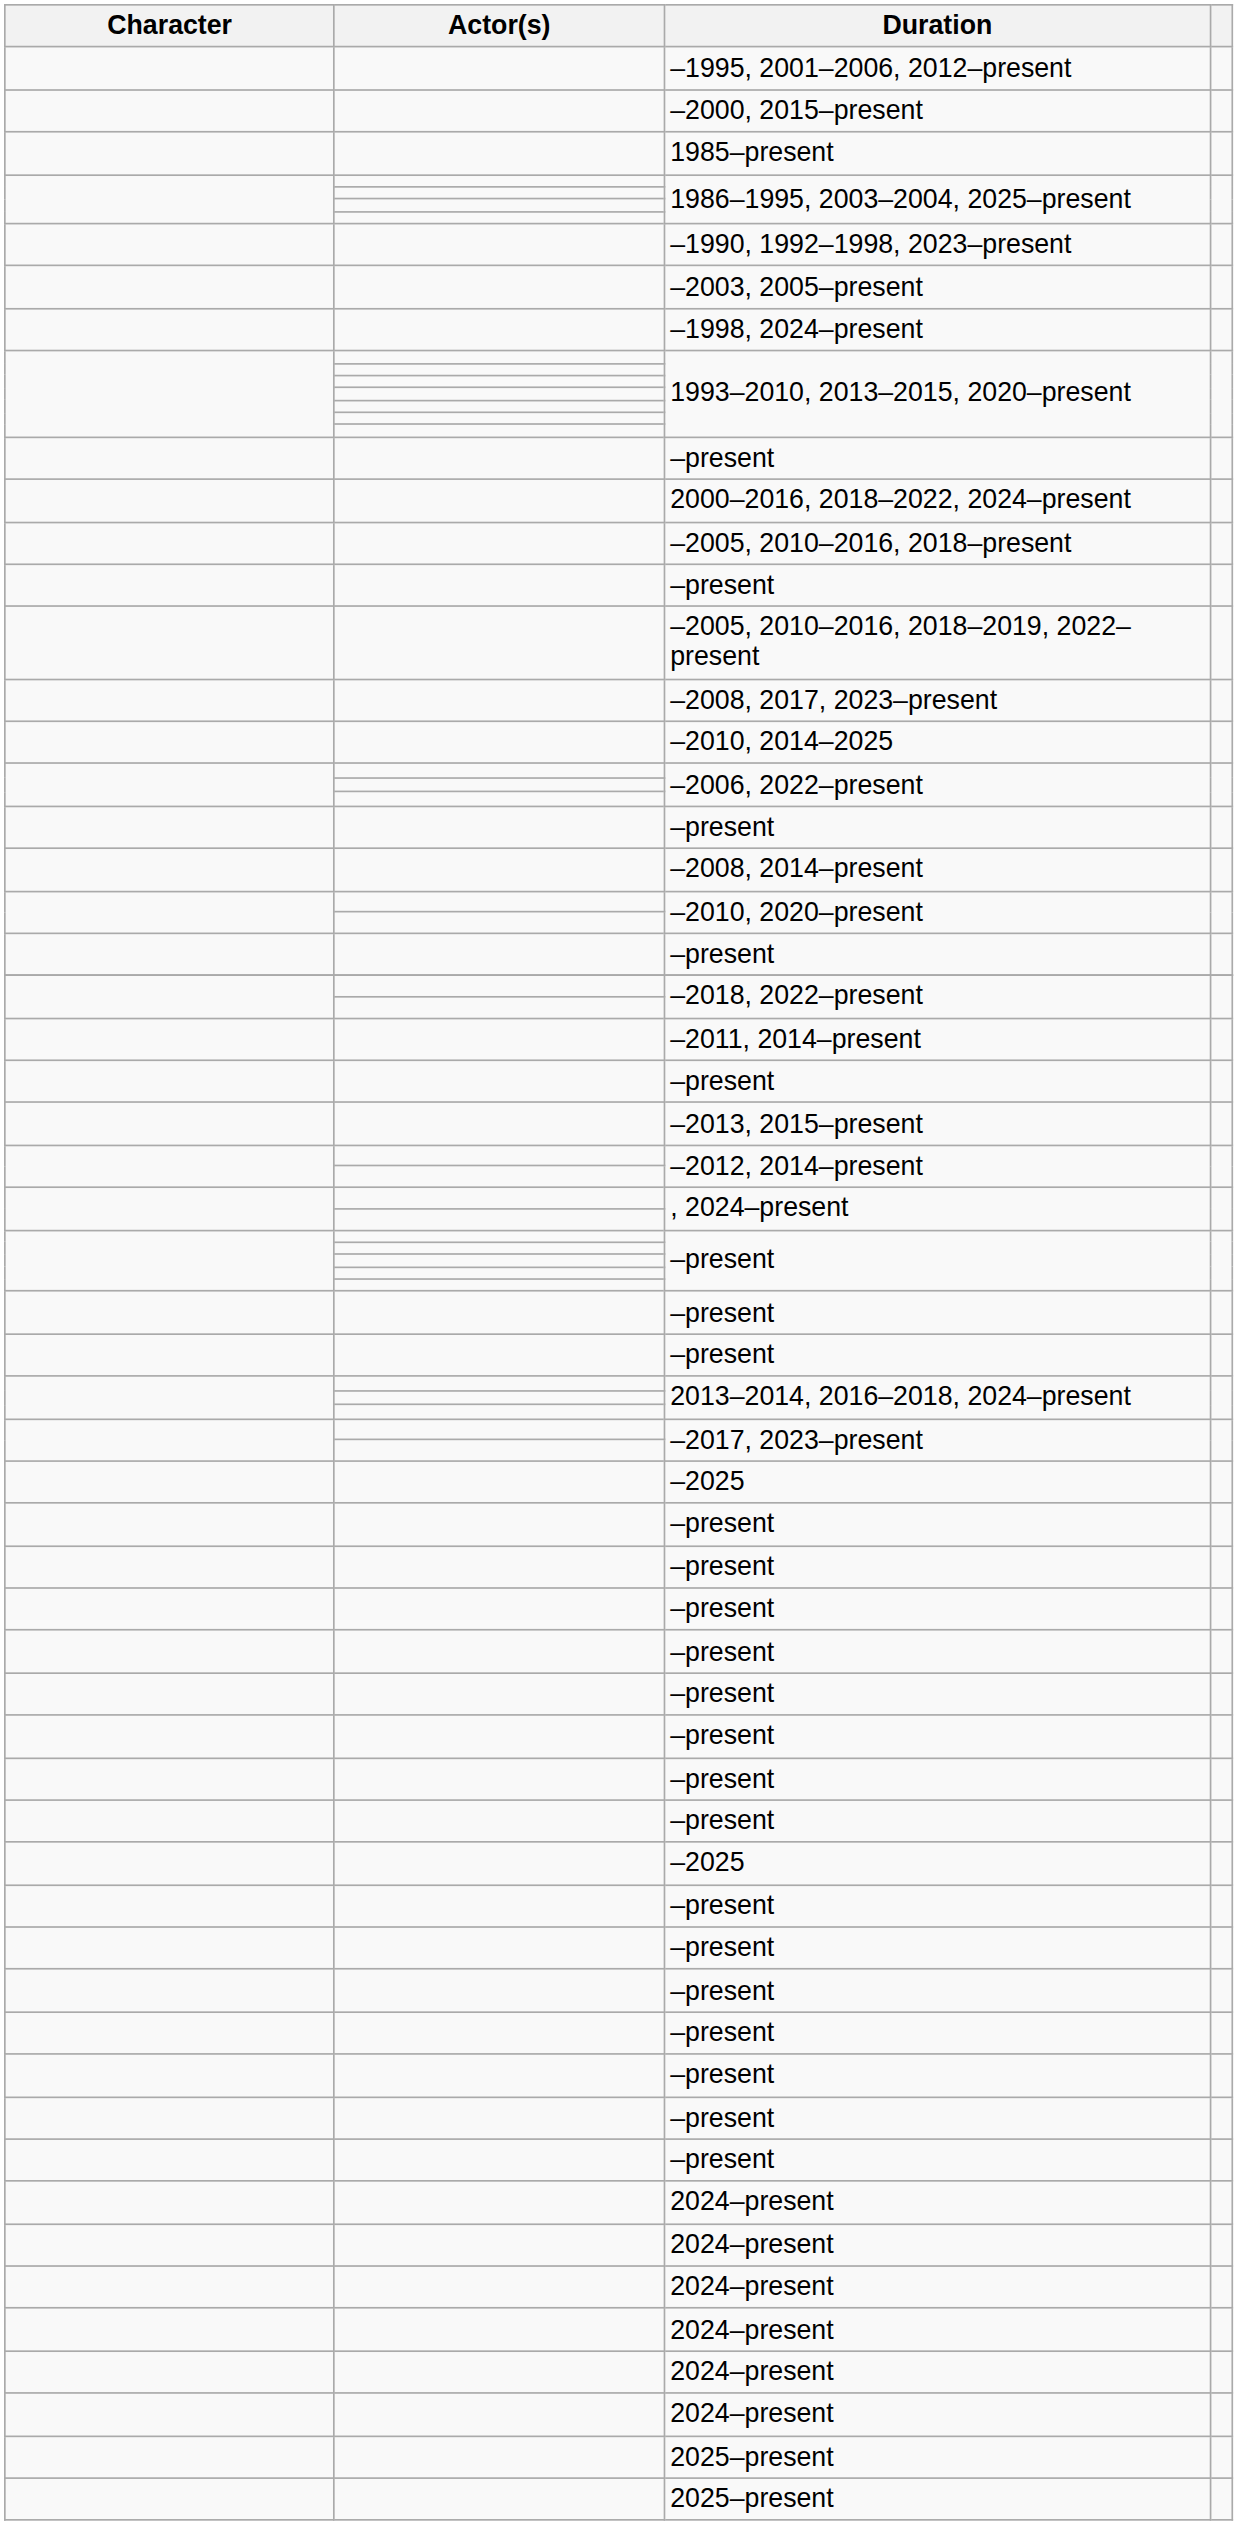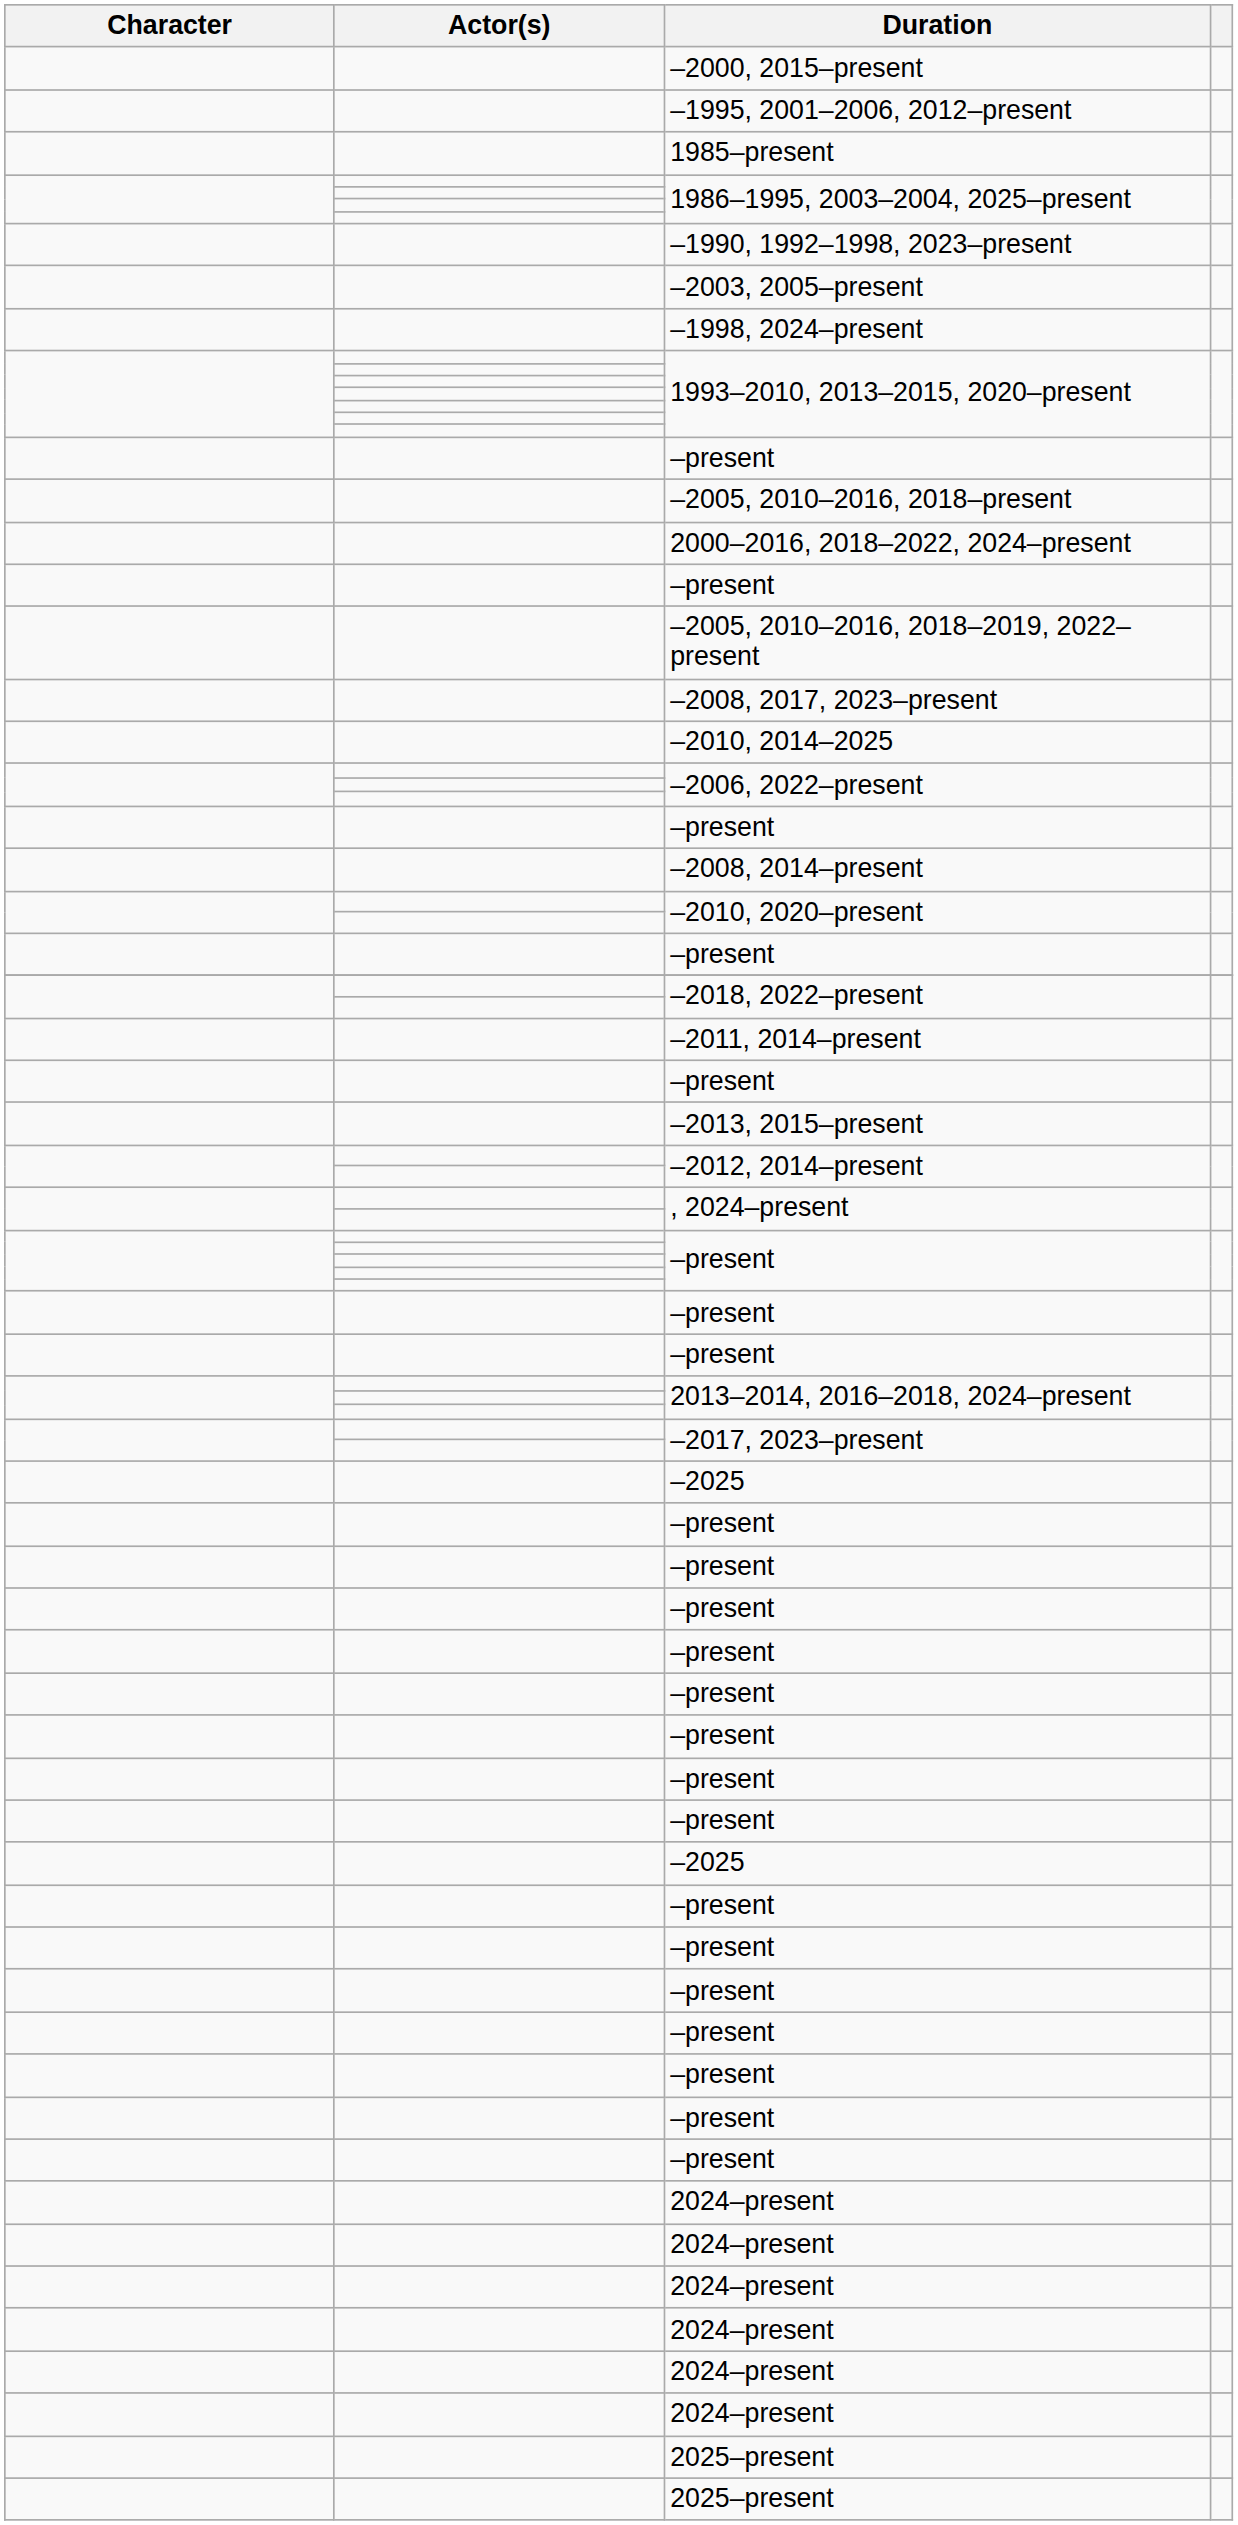 <table class="wikitable sortable sticky-header">
 <tr>
 <th scope="col" style="width:190px;">Character</th>
 <th scope="col" style="width:190px;">Actor(s)</th>
 <th scope="col" style="width:320px;">Duration</th>
 <th scope="col" style="width:5px;"></th>
 </tr>
 <tr>
 <td></td>
 <td></td>
-<td>–1995, 2001–2006, 2012–present</td>
+<td>–2000, 2015–present</td>
 <td style="text-align:center;"></td>
 </tr>
 <tr>
 <td></td>
 <td></td>
-<td>–2000, 2015–present</td>
+<td>–1995, 2001–2006, 2012–present</td>
 <td style="text-align:center;"></td>
 </tr>
 <tr>
 <td></td>
 <td></td>
 <td>1985–present</td>
 <td align="center"></td>
 </tr>
 <tr>
 <td rowspan="4"></td>
 <td></td>
 <td rowspan="4">1986–1995, 2003–2004, 2025–present</td>
 <td rowspan="4" style="text-align:center;"></td>
 </tr>
 <tr>
 <td></td>
 </tr>
 <tr>
 <td></td>
 </tr>
 <tr>
 <td></td>
 </tr>
 <tr>
 <td></td>
 <td></td>
 <td>–1990, 1992–1998, 2023–present</td>
 <td style="text-align:center;"></td>
 </tr>
 <tr>
 <td></td>
 <td></td>
 <td>–2003, 2005–present</td>
 <td style="text-align:center;"></td>
 </tr>
 <tr>
 <td></td>
 <td></td>
 <td>–1998, 2024–present</td>
 <td style="text-align:center;"></td>
 </tr>
 <tr>
 <td rowspan="7"></td>
 <td></td>
 <td rowspan="7">1993–2010, 2013–2015, 2020–present</td>
 <td rowspan="7" align="center"></td>
 </tr>
 <tr>
 <td></td>
 </tr>
 <tr>
 <td></td>
 </tr>
 <tr>
 <td></td>
 </tr>
 <tr>
 <td></td>
 </tr>
 <tr>
 <td></td>
 </tr>
 <tr>
 <td></td>
 </tr>
 <tr>
 <td></td>
 <td></td>
 <td>–present</td>
 <td style="text-align:center;"></td>
 </tr>
 <tr>
 <td></td>
 <td></td>
-<td>2000–2016, 2018–2022, 2024–present</td>
-<td align="center"></td>
+<td>–2005, 2010–2016, 2018–present</td>
+<td style="text-align:center;"></td>
 </tr>
 <tr>
 <td></td>
 <td></td>
-<td>–2005, 2010–2016, 2018–present</td>
-<td style="text-align:center;"></td>
+<td>2000–2016, 2018–2022, 2024–present</td>
+<td align="center"></td>
 </tr>
 <tr>
 <td></td>
 <td></td>
 <td>–present</td>
 <td style="text-align:center;"></td>
 </tr>
 <tr>
 <td></td>
 <td></td>
 <td>–2005, 2010–2016, 2018–2019, 2022–present</td>
 <td style="text-align:center;"></td>
 </tr>
 <tr>
 <td></td>
 <td></td>
 <td>–2008, 2017, 2023–present</td>
 <td style="text-align:center;"></td>
 </tr>
 <tr>
 <td></td>
 <td></td>
 <td>–2010, 2014–2025</td>
 <td style="text-align:center;"></td>
 </tr>
 <tr>
 <td rowspan="3"></td>
 <td></td>
 <td rowspan="3">–2006, 2022–present</td>
 <td style="text-align:center;" rowspan="3"></td>
 </tr>
 <tr>
 <td></td>
 </tr>
 <tr>
 <td></td>
 </tr>
 <tr>
 <td></td>
 <td></td>
 <td>–present</td>
 <td style="text-align:center;"></td>
 </tr>
 <tr>
 <td></td>
 <td></td>
 <td>–2008, 2014–present</td>
 <td style="text-align:center;"></td>
 </tr>
 <tr>
 <td rowspan="2"></td>
 <td></td>
 <td rowspan="2">–2010, 2020–present</td>
 <td style="text-align:center;" rowspan="2"></td>
 </tr>
 <tr>
 <td></td>
 </tr>
 <tr>
 <td></td>
 <td></td>
 <td>–present</td>
 <td style="text-align:center;"></td>
 </tr>
 <tr>
 </tr>
 <tr>
 <td rowspan="2"></td>
 <td></td>
 <td rowspan="2">–2018, 2022–present</td>
 <td style="text-align:center;" rowspan="2"></td>
 </tr>
 <tr>
 <td></td>
 </tr>
 <tr>
 <td></td>
 <td></td>
 <td>–2011, 2014–present</td>
 <td style="text-align:center;"></td>
 </tr>
 <tr>
 <td></td>
 <td></td>
 <td>–present</td>
 <td style="text-align:center;"></td>
 </tr>
 <tr>
 <td></td>
 <td></td>
 <td>–2013, 2015–present</td>
 <td style="text-align:center;"></td>
 </tr>
 <tr>
 <td rowspan="2"></td>
 <td></td>
 <td rowspan="2">–2012, 2014–present</td>
 <td style="text-align:center;" rowspan="2"></td>
 </tr>
 <tr>
 <td></td>
 </tr>
 <tr>
 <td rowspan="2"></td>
 <td></td>
 <td rowspan="2">, 2024–present</td>
 <td style="text-align:center;" rowspan="2"></td>
 </tr>
 <tr>
 <td></td>
 </tr>
 <tr>
 <td rowspan="5"></td>
 <td></td>
 <td rowspan="5">–present</td>
 <td style="text-align:center;" rowspan="5"></td>
 </tr>
 <tr>
 <td></td>
 </tr>
 <tr>
 <td></td>
 </tr>
 <tr>
 <td></td>
 </tr>
 <tr>
 <td></td>
 </tr>
 <tr>
 <td></td>
 <td></td>
 <td>–present</td>
 <td style="text-align:center;"></td>
 </tr>
 <tr>
 <td></td>
 <td></td>
 <td>–present</td>
 <td style="text-align:center;"></td>
 </tr>
 <tr>
 <td rowspan="3"></td>
 <td></td>
 <td rowspan="3">2013–2014, 2016–2018, 2024–present</td>
 <td rowspan="3" align="center"></td>
 </tr>
 <tr>
 <td></td>
 </tr>
 <tr>
 <td></td>
 </tr>
 <tr>
 <td rowspan="2"></td>
 <td></td>
 <td rowspan="2">–2017, 2023–present</td>
 <td style="text-align:center;" rowspan="2"></td>
 </tr>
 <tr>
 <td></td>
 </tr>
 <tr>
 <td></td>
 <td></td>
 <td>–2025</td>
 <td style="text-align:center;"></td>
 </tr>
 <tr>
 <td></td>
 <td></td>
 <td>–present</td>
 <td style="text-align:center;"></td>
 </tr>
 <tr>
 <td></td>
 <td></td>
 <td>–present</td>
 <td style="text-align:center;"></td>
 </tr>
 <tr>
 <td></td>
 <td></td>
 <td>–present</td>
 <td style="text-align:center;"></td>
 </tr>
 <tr>
 <td></td>
 <td></td>
 <td>–present</td>
 <td style="text-align:center;"></td>
 </tr>
 <tr>
 <td></td>
 <td></td>
 <td>–present</td>
 <td style="text-align:center;"></td>
 </tr>
 <tr>
 <td></td>
 <td></td>
 <td>–present</td>
 <td style="text-align:center;"></td>
 </tr>
 <tr>
 <td></td>
 <td></td>
 <td>–present</td>
 <td style="text-align:center;"></td>
 </tr>
 <tr>
 <td></td>
 <td></td>
 <td>–present</td>
 <td style="text-align:center;"></td>
 </tr>
 <tr>
 <td></td>
 <td></td>
 <td>–2025</td>
 <td align="center"></td>
 </tr>
 <tr>
 <td></td>
 <td></td>
 <td>–present</td>
 <td style="text-align:center;"></td>
 </tr>
 <tr>
 <td></td>
 <td></td>
 <td>–present</td>
 <td style="text-align:center;"></td>
 </tr>
 <tr>
 <td></td>
 <td></td>
 <td>–present</td>
 <td align="center"></td>
 </tr>
 <tr>
 <td></td>
 <td></td>
 <td>–present</td>
 <td align="center"></td>
 </tr>
 <tr>
 <td></td>
 <td></td>
 <td>–present</td>
 <td align="center"></td>
 </tr>
 <tr>
 <td></td>
 <td></td>
 <td>–present</td>
 <td align="center"></td>
 </tr>
 <tr>
 <td></td>
 <td></td>
 <td>–present</td>
 <td align="center"></td>
 </tr>
 <tr>
 <td></td>
 <td></td>
 <td>2024–present</td>
 <td align="center"></td>
 </tr>
 <tr>
 <td></td>
 <td></td>
 <td>2024–present</td>
 <td align="center"></td>
 </tr>
 <tr>
 <td></td>
 <td></td>
 <td>2024–present</td>
 <td align="center"></td>
 </tr>
 <tr>
 <td></td>
 <td></td>
 <td>2024–present</td>
 <td align="center"></td>
 </tr>
 <tr>
 <td></td>
 <td></td>
 <td>2024–present</td>
 <td align="center"></td>
 </tr>
 <tr>
 <td></td>
 <td></td>
 <td>2024–present</td>
 <td style="text-align:center;"></td>
 </tr>
 <tr>
 <td></td>
 <td></td>
 <td>2025–present</td>
 <td style="text-align:center;"></td>
 </tr>
 <tr>
 <td></td>
 <td></td>
 <td>2025–present</td>
 <td style="text-align:center;"></td>
 </tr>
 </table>
